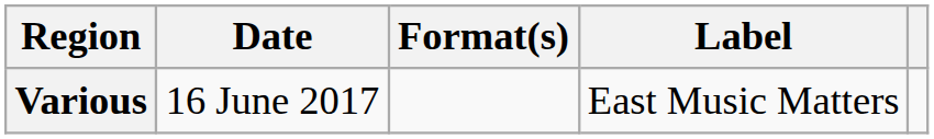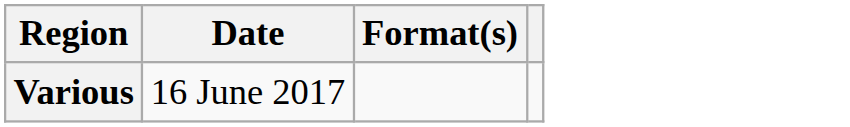 <table class="wikitable plainrowheaders">
 <tr>
 <th scope="col">Region</th>
 <th scope="col">Date</th>
 <th scope="col">Format(s)</th>
-<th scope="col">Label</th>
 <th scope="col"></th>
 </tr>
 <tr>
 <th scope="row">Various</th>
 <td>16 June 2017</td>
 <td></td>
-<td>East Music Matters</td>
 <td></td>
 </tr>
 </table>
